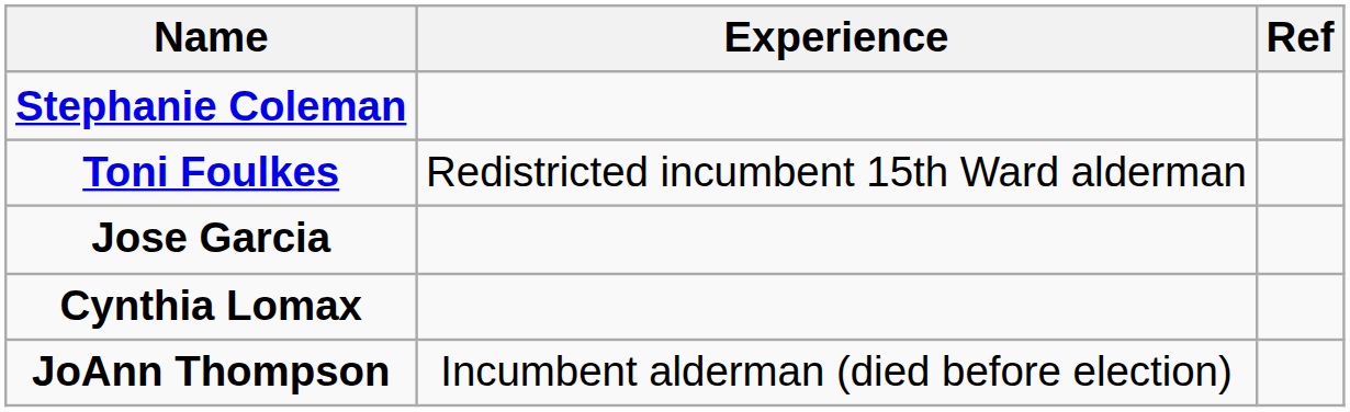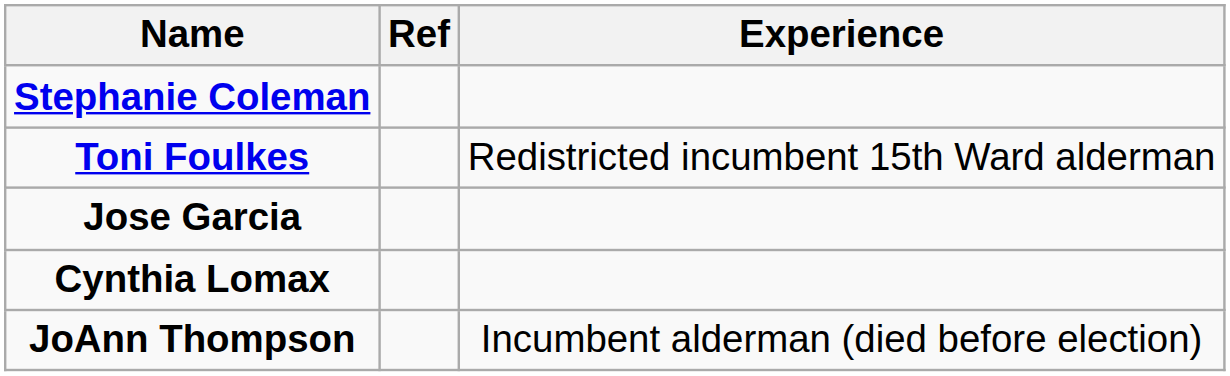 <table class="wikitable" style="text-align:center">
 <tr>
 <th>Name</th>
+<th>Ref</th>
 <th>Experience</th>
-<th>Ref</th>
 </tr>
 <tr>
 <td><strong><a href='#'>Stephanie Coleman</a></strong></td>
 <td></td>
 <td></td>
 </tr>
 <tr>
 <td><strong><a href='#'>Toni Foulkes</a></strong></td>
+<td></td>
 <td>Redistricted incumbent 15th Ward alderman</td>
-<td></td>
 </tr>
 <tr>
 <td><strong>Jose Garcia</strong></td>
 <td></td>
 <td></td>
 </tr>
 <tr>
 <td><strong>Cynthia Lomax</strong></td>
 <td></td>
 <td></td>
 </tr>
 <tr>
 <td><strong>JoAnn Thompson</strong></td>
+<td></td>
 <td>Incumbent alderman (died before election)</td>
-<td></td>
 </tr>
 </table>
